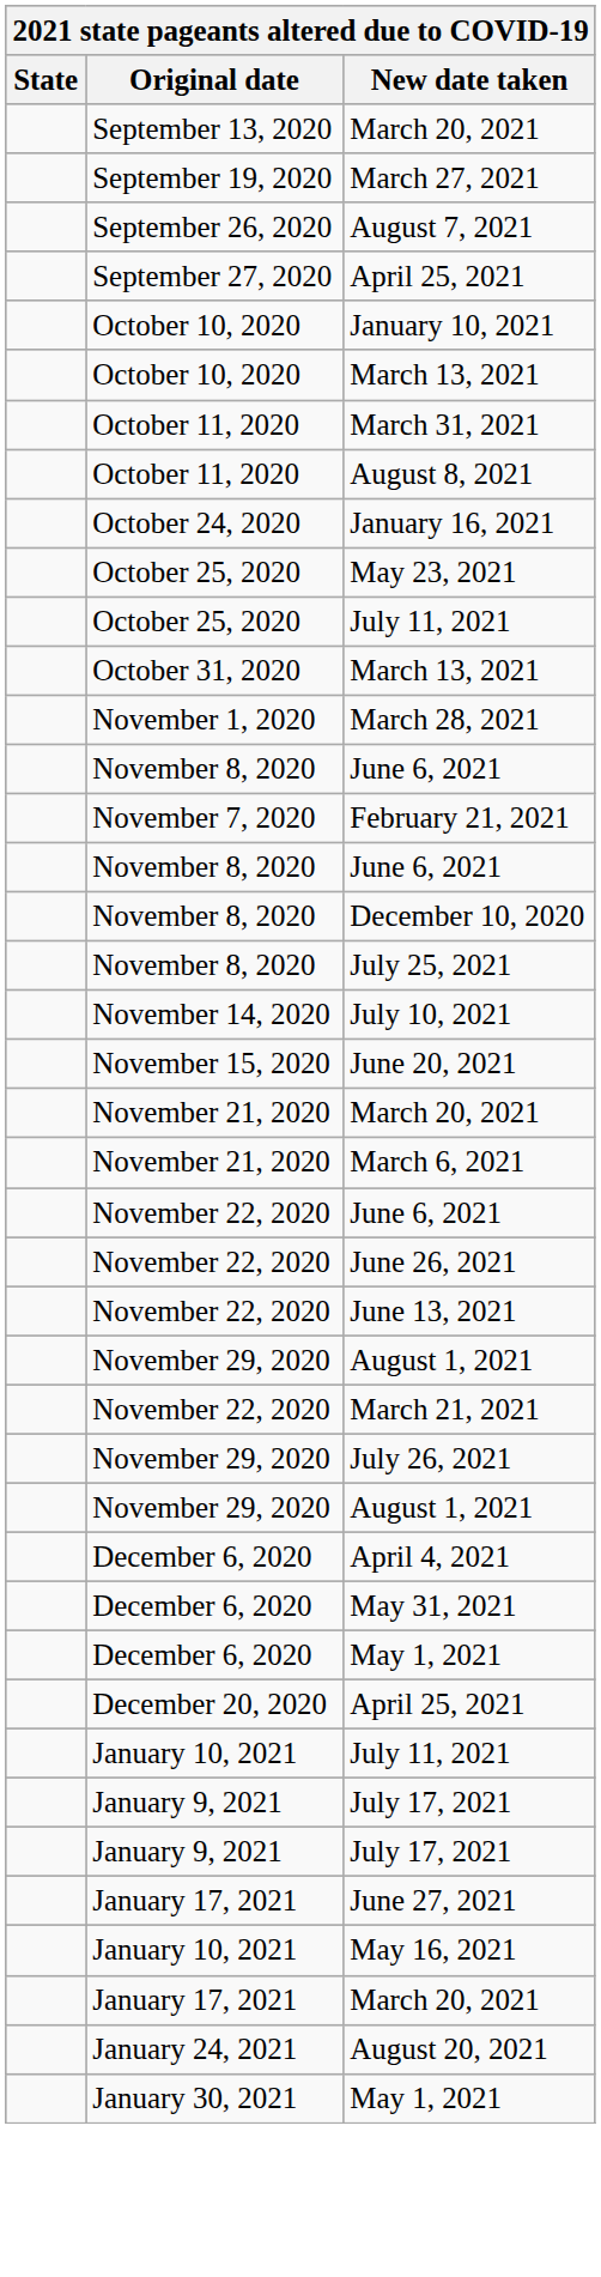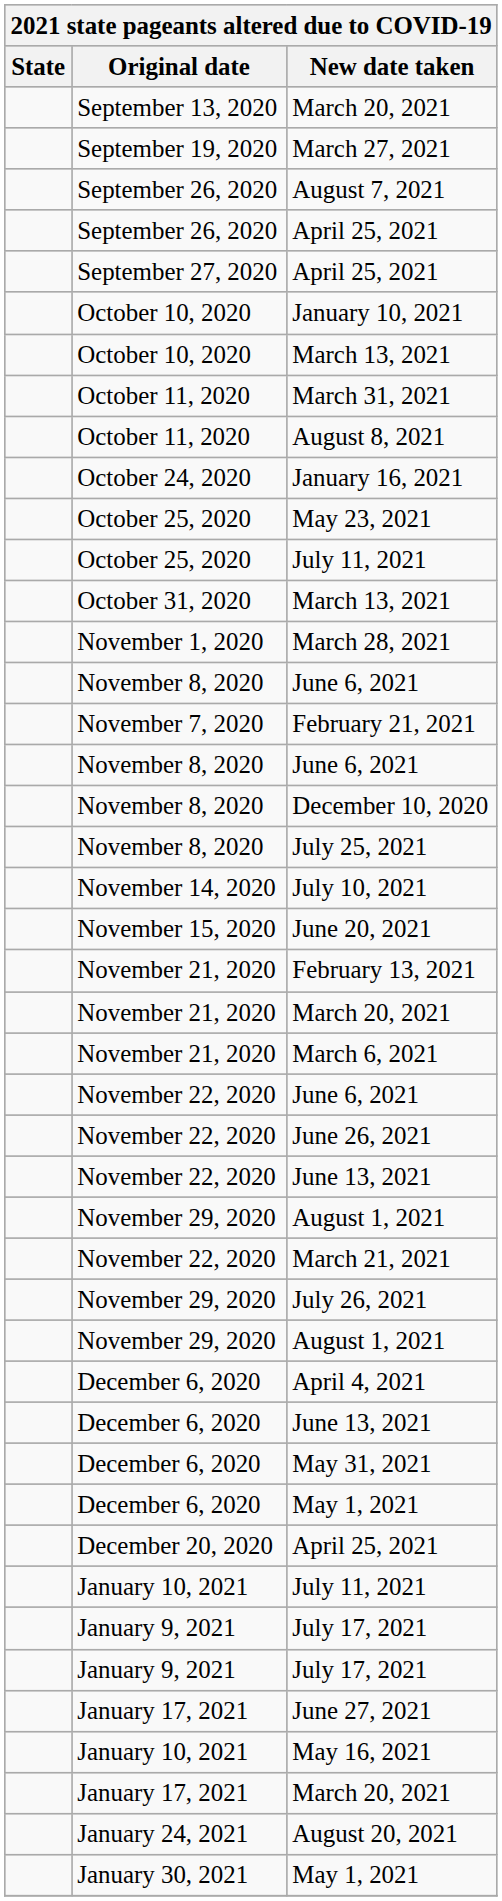 <table class="wikitable collapsible collapsed" style="font-size:95%;">
 <tr>
 <th colspan="3">2021 state pageants altered due to COVID-19</th>
 </tr>
 <tr>
 <th>State</th>
 <th>Original date</th>
 <th>New date taken</th>
 </tr>
 <tr>
 <td></td>
 <td>September 13, 2020</td>
 <td>March 20, 2021</td>
 </tr>
 <tr>
 <td></td>
 <td>September 19, 2020</td>
 <td>March 27, 2021</td>
 </tr>
 <tr>
 <td></td>
 <td>September 26, 2020</td>
 <td>August 7, 2021</td>
+</tr>
+<tr>
+<td></td>
+<td>September 26, 2020</td>
+<td>April 25, 2021</td>
 </tr>
 <tr>
 <td></td>
 <td>September 27, 2020</td>
 <td>April 25, 2021</td>
 </tr>
 <tr>
 <td></td>
 <td>October 10, 2020</td>
 <td>January 10, 2021</td>
 </tr>
 <tr>
 <td></td>
 <td>October 10, 2020</td>
 <td>March 13, 2021</td>
 </tr>
 <tr>
 <td></td>
 <td>October 11, 2020</td>
 <td>March 31, 2021</td>
 </tr>
 <tr>
 <td></td>
 <td>October 11, 2020</td>
 <td>August 8, 2021</td>
 </tr>
 <tr>
 <td></td>
 <td>October 24, 2020</td>
 <td>January 16, 2021</td>
 </tr>
 <tr>
 <td></td>
 <td>October 25, 2020</td>
 <td>May 23, 2021</td>
 </tr>
 <tr>
 <td></td>
 <td>October 25, 2020</td>
 <td>July 11, 2021</td>
 </tr>
 <tr>
 <td></td>
 <td>October 31, 2020</td>
 <td>March 13, 2021</td>
 </tr>
 <tr>
 <td></td>
 <td>November 1, 2020</td>
 <td>March 28, 2021</td>
 </tr>
 <tr>
 <td></td>
 <td>November 8, 2020</td>
 <td>June 6, 2021</td>
 </tr>
 <tr>
 <td></td>
 <td>November 7, 2020</td>
 <td>February 21, 2021</td>
 </tr>
 <tr>
 <td></td>
 <td>November 8, 2020</td>
 <td>June 6, 2021</td>
 </tr>
 <tr>
 <td></td>
 <td>November 8, 2020</td>
 <td>December 10, 2020</td>
 </tr>
 <tr>
 <td></td>
 <td>November 8, 2020</td>
 <td>July 25, 2021</td>
 </tr>
 <tr>
 <td></td>
 <td>November 14, 2020</td>
 <td>July 10, 2021</td>
 </tr>
 <tr>
 <td></td>
 <td>November 15, 2020</td>
 <td>June 20, 2021</td>
 </tr>
 <tr>
 <td></td>
 <td>November 21, 2020</td>
+<td>February 13, 2021</td>
+</tr>
+<tr>
+<td></td>
+<td>November 21, 2020</td>
 <td>March 20, 2021</td>
 </tr>
 <tr>
 <td></td>
 <td>November 21, 2020</td>
 <td>March 6, 2021</td>
 </tr>
 <tr>
 <td></td>
 <td>November 22, 2020</td>
 <td>June 6, 2021</td>
 </tr>
 <tr>
 <td></td>
 <td>November 22, 2020</td>
 <td>June 26, 2021</td>
 </tr>
 <tr>
 <td></td>
 <td>November 22, 2020</td>
 <td>June 13, 2021</td>
 </tr>
 <tr>
 <td></td>
 <td>November 29, 2020</td>
 <td>August 1, 2021</td>
 </tr>
 <tr>
 <td></td>
 <td>November 22, 2020</td>
 <td>March 21, 2021</td>
 </tr>
 <tr>
 <td></td>
 <td>November 29, 2020</td>
 <td>July 26, 2021</td>
 </tr>
 <tr>
 <td></td>
 <td>November 29, 2020</td>
 <td>August 1, 2021</td>
 </tr>
 <tr>
 <td></td>
 <td>December 6, 2020</td>
 <td>April 4, 2021</td>
+</tr>
+<tr>
+<td></td>
+<td>December 6, 2020</td>
+<td>June 13, 2021</td>
 </tr>
 <tr>
 <td></td>
 <td>December 6, 2020</td>
 <td>May 31, 2021</td>
 </tr>
 <tr>
 <td></td>
 <td>December 6, 2020</td>
 <td>May 1, 2021</td>
 </tr>
 <tr>
 <td></td>
 <td>December 20, 2020</td>
 <td>April 25, 2021</td>
 </tr>
 <tr>
 <td></td>
 <td>January 10, 2021</td>
 <td>July 11, 2021</td>
 </tr>
 <tr>
 <td></td>
 <td>January 9, 2021</td>
 <td>July 17, 2021</td>
 </tr>
 <tr>
 <td></td>
 <td>January 9, 2021</td>
 <td>July 17, 2021</td>
 </tr>
 <tr>
 <td></td>
 <td>January 17, 2021</td>
 <td>June 27, 2021</td>
 </tr>
 <tr>
 <td></td>
 <td>January 10, 2021</td>
 <td>May 16, 2021</td>
 </tr>
 <tr>
 <td></td>
 <td>January 17, 2021</td>
 <td>March 20, 2021</td>
 </tr>
 <tr>
 <td></td>
 <td>January 24, 2021</td>
 <td>August 20, 2021</td>
 </tr>
 <tr>
 <td></td>
 <td>January 30, 2021</td>
 <td>May 1, 2021</td>
 </tr>
 <tr>
 </tr>
 </table>
